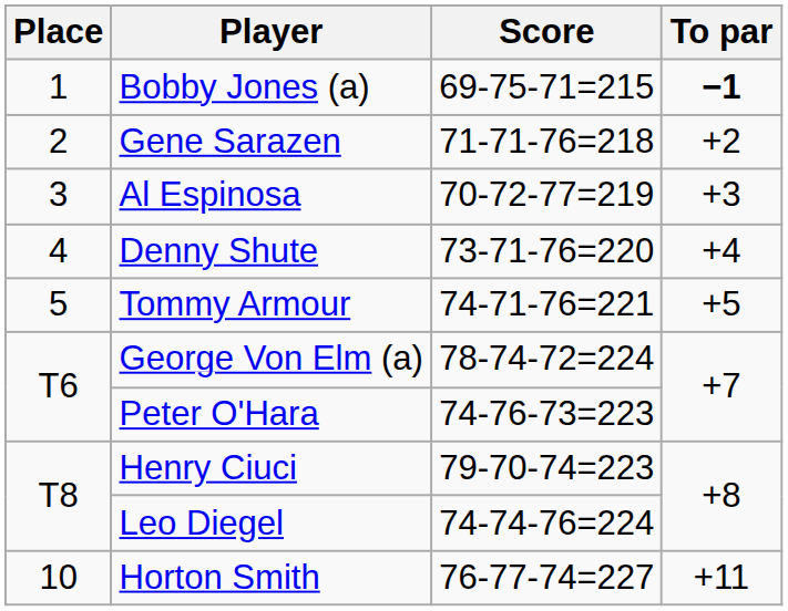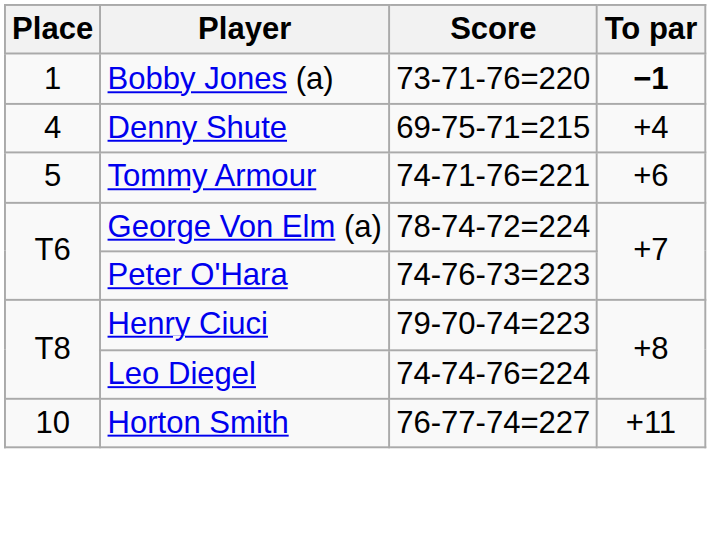 <table class=wikitable>
 <tr>
 <th>Place</th>
 <th>Player</th>
 <th>Score</th>
 <th>To par</th>
 </tr>
 <tr>
 <td align=center>1</td>
 <td> <a href='#'>Bobby Jones</a> (a)</td>
-<td>69-75-71=215</td>
+<td>73-71-76=220</td>
 <td align=center><strong>−1</strong></td>
-</tr>
-<tr>
-<td align=center>2</td>
-<td> <a href='#'>Gene Sarazen</a></td>
-<td>71-71-76=218</td>
-<td align=center>+2</td>
-</tr>
-<tr>
-<td align=center>3</td>
-<td> <a href='#'>Al Espinosa</a></td>
-<td>70-72-77=219</td>
-<td align=center>+3</td>
 </tr>
 <tr>
 <td align=center>4</td>
 <td> <a href='#'>Denny Shute</a></td>
-<td>73-71-76=220</td>
+<td>69-75-71=215</td>
 <td align=center>+4</td>
 </tr>
 <tr>
 <td align=center>5</td>
 <td> <a href='#'>Tommy Armour</a></td>
 <td>74-71-76=221</td>
-<td align=center>+5</td>
+<td align=center>+6</td>
 </tr>
 <tr>
 <td rowspan=2 align=center>T6</td>
 <td> <a href='#'>George Von Elm</a> (a)</td>
 <td>78-74-72=224</td>
 <td rowspan=2 align=center>+7</td>
 </tr>
 <tr>
 <td> <a href='#'>Peter O'Hara</a> </td>
 <td>74-76-73=223</td>
 </tr>
 <tr>
 <td rowspan=2 align=center>T8</td>
 <td> <a href='#'>Henry Ciuci</a> </td>
 <td>79-70-74=223</td>
 <td rowspan=2 align=center>+8</td>
 </tr>
 <tr>
 <td> <a href='#'>Leo Diegel</a></td>
 <td>74-74-76=224</td>
 </tr>
 <tr>
 <td align=center>10</td>
 <td> <a href='#'>Horton Smith</a></td>
 <td>76-77-74=227</td>
 <td align=center>+11</td>
 </tr>
 </table>
